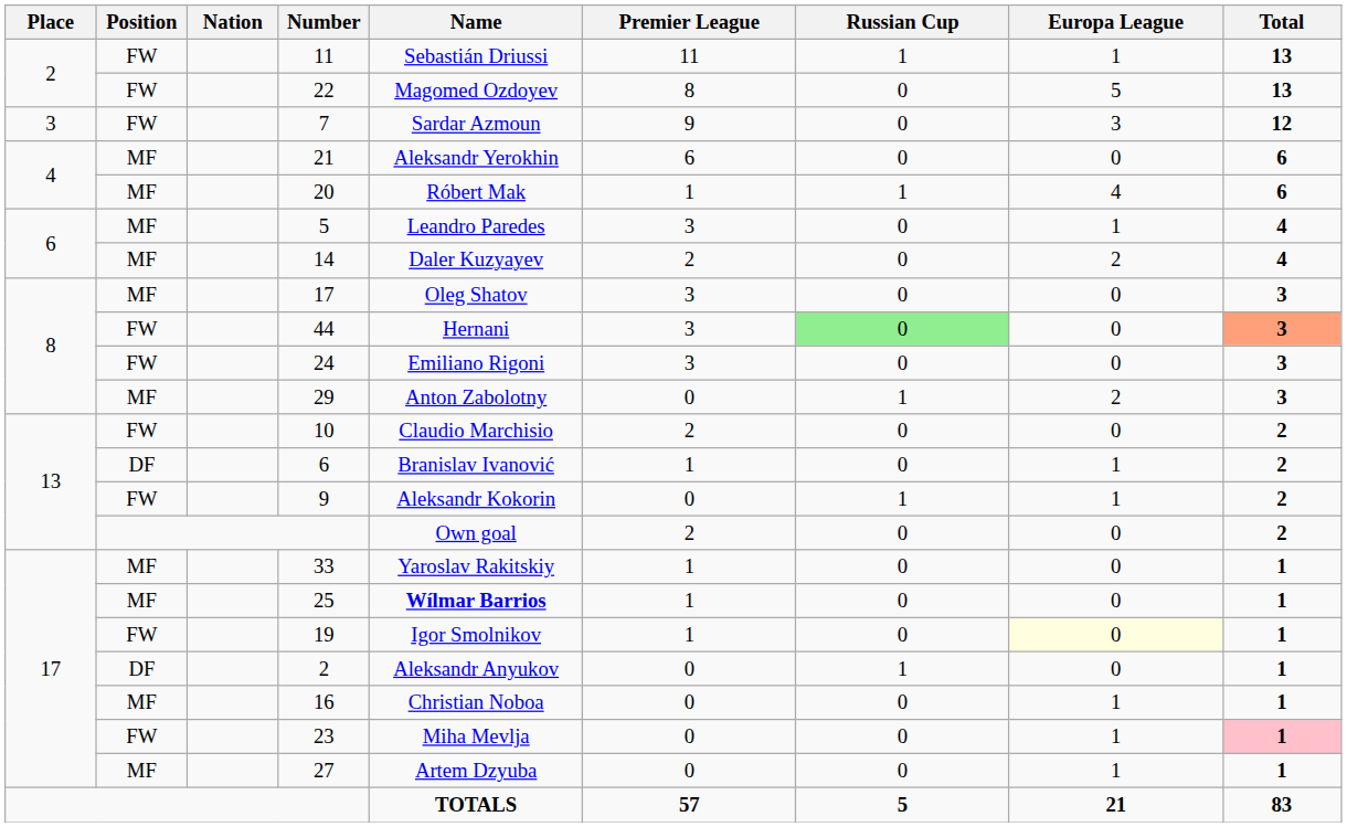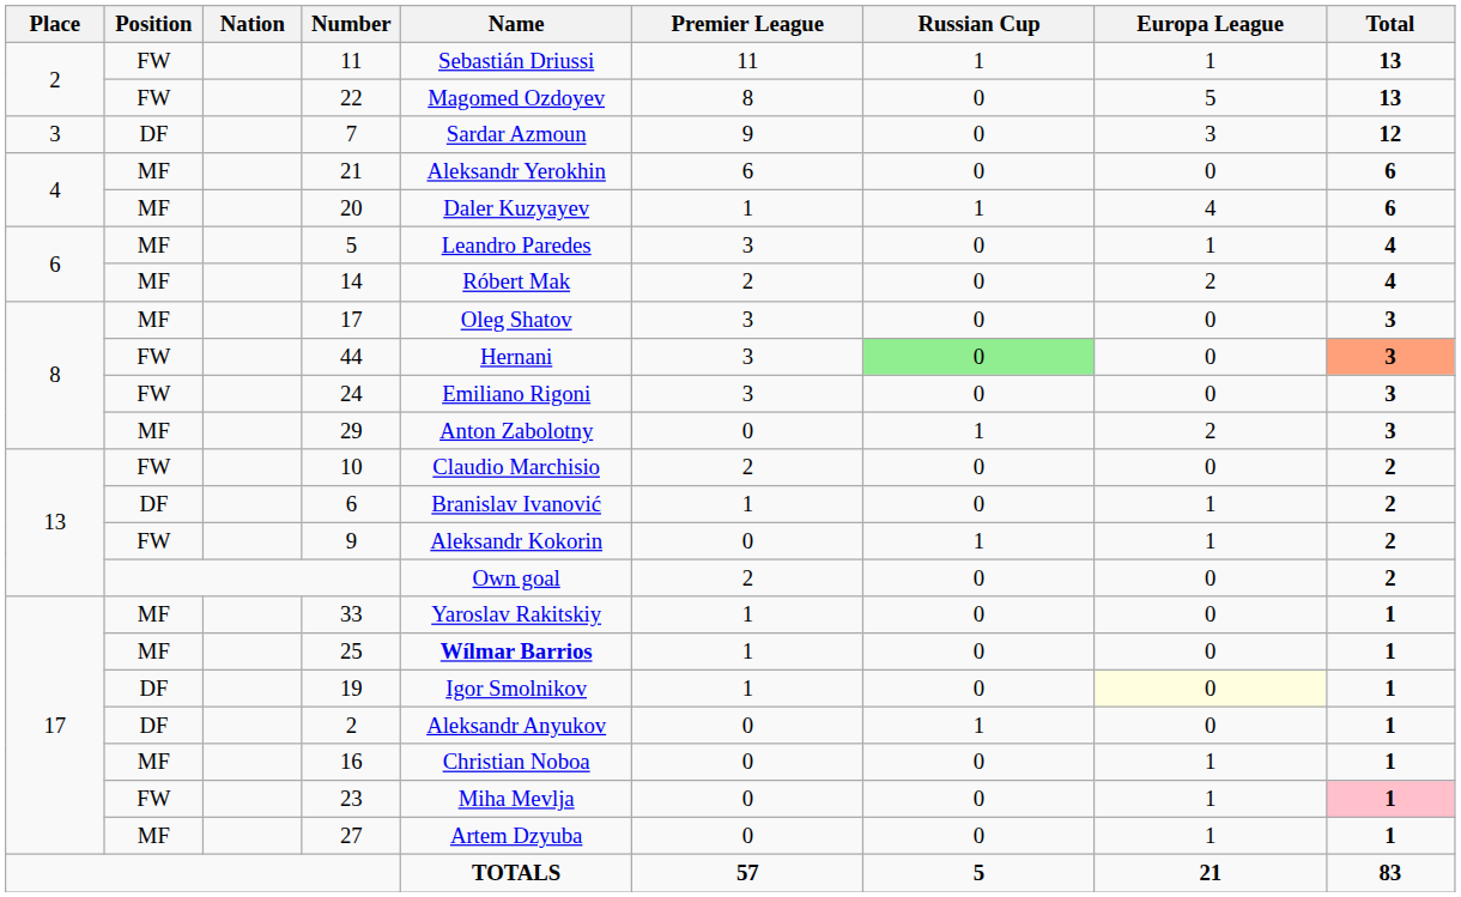 <table class="wikitable" style="font-size: 95%; text-align: center;">
 <tr>
 <th width=60>Place</th>
 <th width=60>Position</th>
 <th width=60>Nation</th>
 <th width=60>Number</th>
 <th width=150>Name</th>
 <th width=150>Premier League</th>
 <th width=150>Russian Cup</th>
 <th width=150>Europa League</th>
 <th width=80>Total</th>
 </tr>
 <tr>
 <td rowspan="2">2</td>
 <td>FW</td>
 <td></td>
 <td>11</td>
 <td><a href='#'>Sebastián Driussi</a></td>
 <td>11</td>
 <td>1</td>
 <td>1</td>
 <td><strong>13</strong></td>
 </tr>
 <tr>
 <td>FW</td>
 <td></td>
 <td>22</td>
 <td><a href='#'>Magomed Ozdoyev</a></td>
 <td>8</td>
 <td>0</td>
 <td>5</td>
 <td><strong>13</strong></td>
 </tr>
 <tr>
 <td>3</td>
-<td>FW</td>
+<td>DF</td>
 <td></td>
 <td>7</td>
 <td><a href='#'>Sardar Azmoun</a></td>
 <td>9</td>
 <td>0</td>
 <td>3</td>
 <td><strong>12</strong></td>
 </tr>
 <tr>
 <td rowspan="2">4</td>
 <td>MF</td>
 <td></td>
 <td>21</td>
 <td><a href='#'>Aleksandr Yerokhin</a></td>
 <td>6</td>
 <td>0</td>
 <td>0</td>
 <td><strong>6</strong></td>
 </tr>
 <tr>
 <td>MF</td>
 <td></td>
 <td>20</td>
-<td><a href='#'>Róbert Mak</a></td>
+<td><a href='#'>Daler Kuzyayev</a></td>
 <td>1</td>
 <td>1</td>
 <td>4</td>
 <td><strong>6</strong></td>
 </tr>
 <tr>
 <td rowspan="2">6</td>
 <td>MF</td>
 <td></td>
 <td>5</td>
 <td><a href='#'>Leandro Paredes</a></td>
 <td>3</td>
 <td>0</td>
 <td>1</td>
 <td><strong>4</strong></td>
 </tr>
 <tr>
 <td>MF</td>
 <td></td>
 <td>14</td>
-<td><a href='#'>Daler Kuzyayev</a></td>
+<td><a href='#'>Róbert Mak</a></td>
 <td>2</td>
 <td>0</td>
 <td>2</td>
 <td><strong>4</strong></td>
 </tr>
 <tr>
 <td rowspan="4">8</td>
 <td>MF</td>
 <td></td>
 <td>17</td>
 <td><a href='#'>Oleg Shatov</a></td>
 <td>3</td>
 <td>0</td>
 <td>0</td>
 <td><strong>3</strong></td>
 </tr>
 <tr>
 <td>FW</td>
 <td></td>
 <td>44</td>
 <td><a href='#'>Hernani</a></td>
 <td>3</td>
 <td style="background: lightgreen;">0</td>
 <td>0</td>
 <td style="background: lightsalmon;"><strong>3</strong></td>
 </tr>
 <tr>
 <td>FW</td>
 <td></td>
 <td>24</td>
 <td><a href='#'>Emiliano Rigoni</a></td>
 <td>3</td>
 <td>0</td>
 <td>0</td>
 <td><strong>3</strong></td>
 </tr>
 <tr>
 <td>MF</td>
 <td></td>
 <td>29</td>
 <td><a href='#'>Anton Zabolotny</a></td>
 <td>0</td>
 <td>1</td>
 <td>2</td>
 <td><strong>3</strong></td>
 </tr>
 <tr>
 <td rowspan="4">13</td>
 <td>FW</td>
 <td></td>
 <td>10</td>
 <td><a href='#'>Claudio Marchisio</a></td>
 <td>2</td>
 <td>0</td>
 <td>0</td>
 <td><strong>2</strong></td>
 </tr>
 <tr>
 <td>DF</td>
 <td></td>
 <td>6</td>
 <td><a href='#'>Branislav Ivanović</a></td>
 <td>1</td>
 <td>0</td>
 <td>1</td>
 <td><strong>2</strong></td>
 </tr>
 <tr>
 <td>FW</td>
 <td></td>
 <td>9</td>
 <td><a href='#'>Aleksandr Kokorin</a></td>
 <td>0</td>
 <td>1</td>
 <td>1</td>
 <td><strong>2</strong></td>
 </tr>
 <tr>
 <td colspan="3"></td>
 <td><a href='#'>Own goal</a></td>
 <td>2</td>
 <td>0</td>
 <td>0</td>
 <td><strong>2</strong></td>
 </tr>
 <tr>
 <td rowspan="7">17</td>
 <td>MF</td>
 <td></td>
 <td>33</td>
 <td><a href='#'>Yaroslav Rakitskiy</a></td>
 <td>1</td>
 <td>0</td>
 <td>0</td>
 <td><strong>1</strong></td>
 </tr>
 <tr>
 <td>MF</td>
 <td></td>
 <td>25</td>
 <td><strong><a href='#'>Wílmar Barrios</a></strong></td>
 <td>1</td>
 <td>0</td>
 <td>0</td>
 <td><strong>1</strong></td>
 </tr>
 <tr>
-<td>FW</td>
+<td>DF</td>
 <td></td>
 <td>19</td>
 <td><a href='#'>Igor Smolnikov</a></td>
 <td>1</td>
 <td>0</td>
 <td style="background: lightyellow;">0</td>
 <td><strong>1</strong></td>
 </tr>
 <tr>
 <td>DF</td>
 <td></td>
 <td>2</td>
 <td><a href='#'>Aleksandr Anyukov</a></td>
 <td>0</td>
 <td>1</td>
 <td>0</td>
 <td><strong>1</strong></td>
 </tr>
 <tr>
 <td>MF</td>
 <td></td>
 <td>16</td>
 <td><a href='#'>Christian Noboa</a></td>
 <td>0</td>
 <td>0</td>
 <td>1</td>
 <td><strong>1</strong></td>
 </tr>
 <tr>
 <td>FW</td>
 <td></td>
 <td>23</td>
 <td><a href='#'>Miha Mevlja</a></td>
 <td>0</td>
 <td>0</td>
 <td>1</td>
 <td style="background: pink;"><strong>1</strong></td>
 </tr>
 <tr>
 <td>MF</td>
 <td></td>
 <td>27</td>
 <td><a href='#'>Artem Dzyuba</a></td>
 <td>0</td>
 <td>0</td>
 <td>1</td>
 <td><strong>1</strong></td>
 </tr>
 <tr>
 <td colspan="4"></td>
 <td><strong>TOTALS</strong></td>
 <td><strong>57</strong></td>
 <td><strong>5</strong></td>
 <td><strong>21</strong></td>
 <td><strong>83</strong></td>
 </tr>
 </table>
